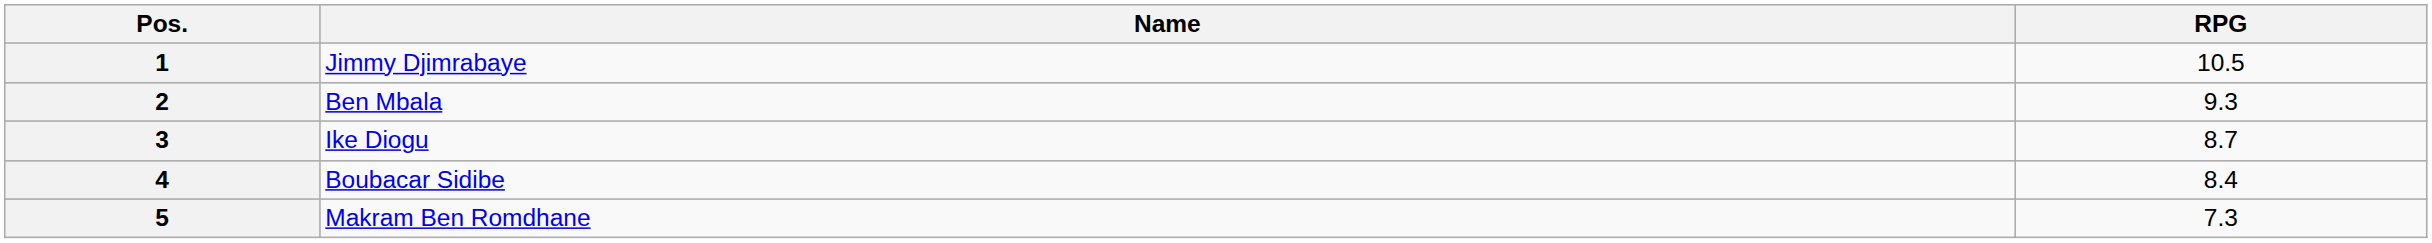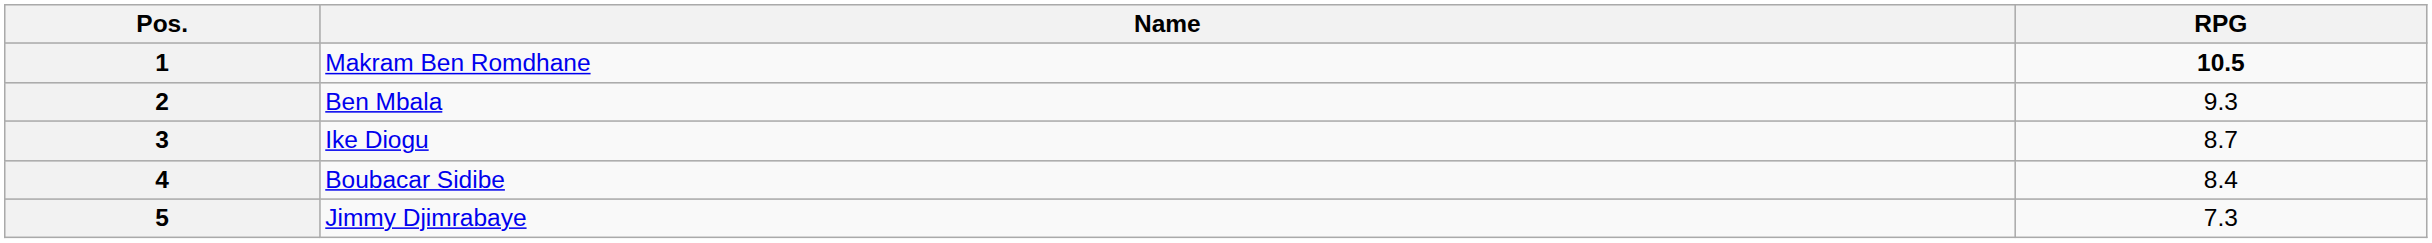 <table class=wikitable width=100% style="text-align:center;">
 <tr>
 <th width="13%">Pos.</th>
 <th width="70%">Name</th>
 <th width="17%">RPG</th>
 </tr>
 <tr>
 <th>1</th>
-<td align=left> <a href='#'>Jimmy Djimrabaye</a></td>
-<td>10.5</td>
+<td align=left> <a href='#'>Makram Ben Romdhane</a></td>
+<td><strong>10.5</strong></td>
 </tr>
 <tr>
 <th>2</th>
 <td align=left> <a href='#'>Ben Mbala</a></td>
 <td>9.3</td>
 </tr>
 <tr>
 <th>3</th>
 <td align=left> <a href='#'>Ike Diogu</a></td>
 <td>8.7</td>
 </tr>
 <tr>
 <th>4</th>
 <td align=left> <a href='#'>Boubacar Sidibe</a></td>
 <td>8.4</td>
 </tr>
 <tr>
 <th>5</th>
-<td align=left> <a href='#'>Makram Ben Romdhane</a></td>
+<td align=left> <a href='#'>Jimmy Djimrabaye</a></td>
 <td>7.3</td>
 </tr>
 </table>
